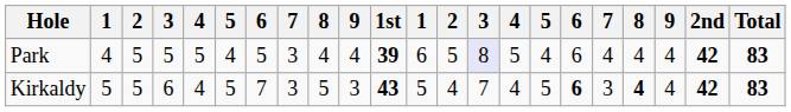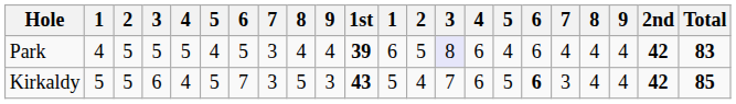 <table class="wikitable" style="text-align:center">
 <tr>
 <th>Hole</th>
 <th> 1 </th>
 <th> 2 </th>
 <th> 3 </th>
 <th> 4 </th>
 <th> 5 </th>
 <th> 6 </th>
 <th> 7 </th>
 <th> 8 </th>
 <th> 9 </th>
 <th>1st</th>
 <th> 1 </th>
 <th> 2 </th>
 <th> 3 </th>
 <th> 4 </th>
 <th> 5 </th>
 <th> 6 </th>
 <th> 7 </th>
 <th> 8 </th>
 <th> 9 </th>
 <th>2nd</th>
 <th>Total</th>
 </tr>
 <tr>
 <td align=left> Park</td>
 <td>4</td>
 <td>5</td>
 <td>5</td>
 <td>5</td>
 <td>4</td>
 <td>5</td>
 <td>3</td>
 <td>4</td>
 <td>4</td>
 <td><strong>39</strong></td>
 <td>6</td>
 <td>5</td>
 <td style="background: lavender;">8</td>
-<td>5</td>
+<td>6</td>
 <td>4</td>
 <td>6</td>
 <td>4</td>
 <td>4</td>
 <td>4</td>
 <td><strong>42</strong></td>
 <td><strong>83</strong></td>
 </tr>
 <tr>
 <td align=left> Kirkaldy</td>
 <td>5</td>
 <td>5</td>
 <td>6</td>
 <td>4</td>
 <td>5</td>
 <td>7</td>
 <td>3</td>
 <td>5</td>
 <td>3</td>
 <td><strong>43</strong></td>
 <td>5</td>
 <td>4</td>
 <td>7</td>
-<td>4</td>
+<td>6</td>
 <td>5</td>
 <td><strong>6</strong></td>
 <td>3</td>
-<td><strong>4</strong></td>
+<td>4</td>
 <td>4</td>
 <td><strong>42</strong></td>
-<td><strong>83</strong></td>
+<td><strong>85</strong></td>
 </tr>
 </table>
